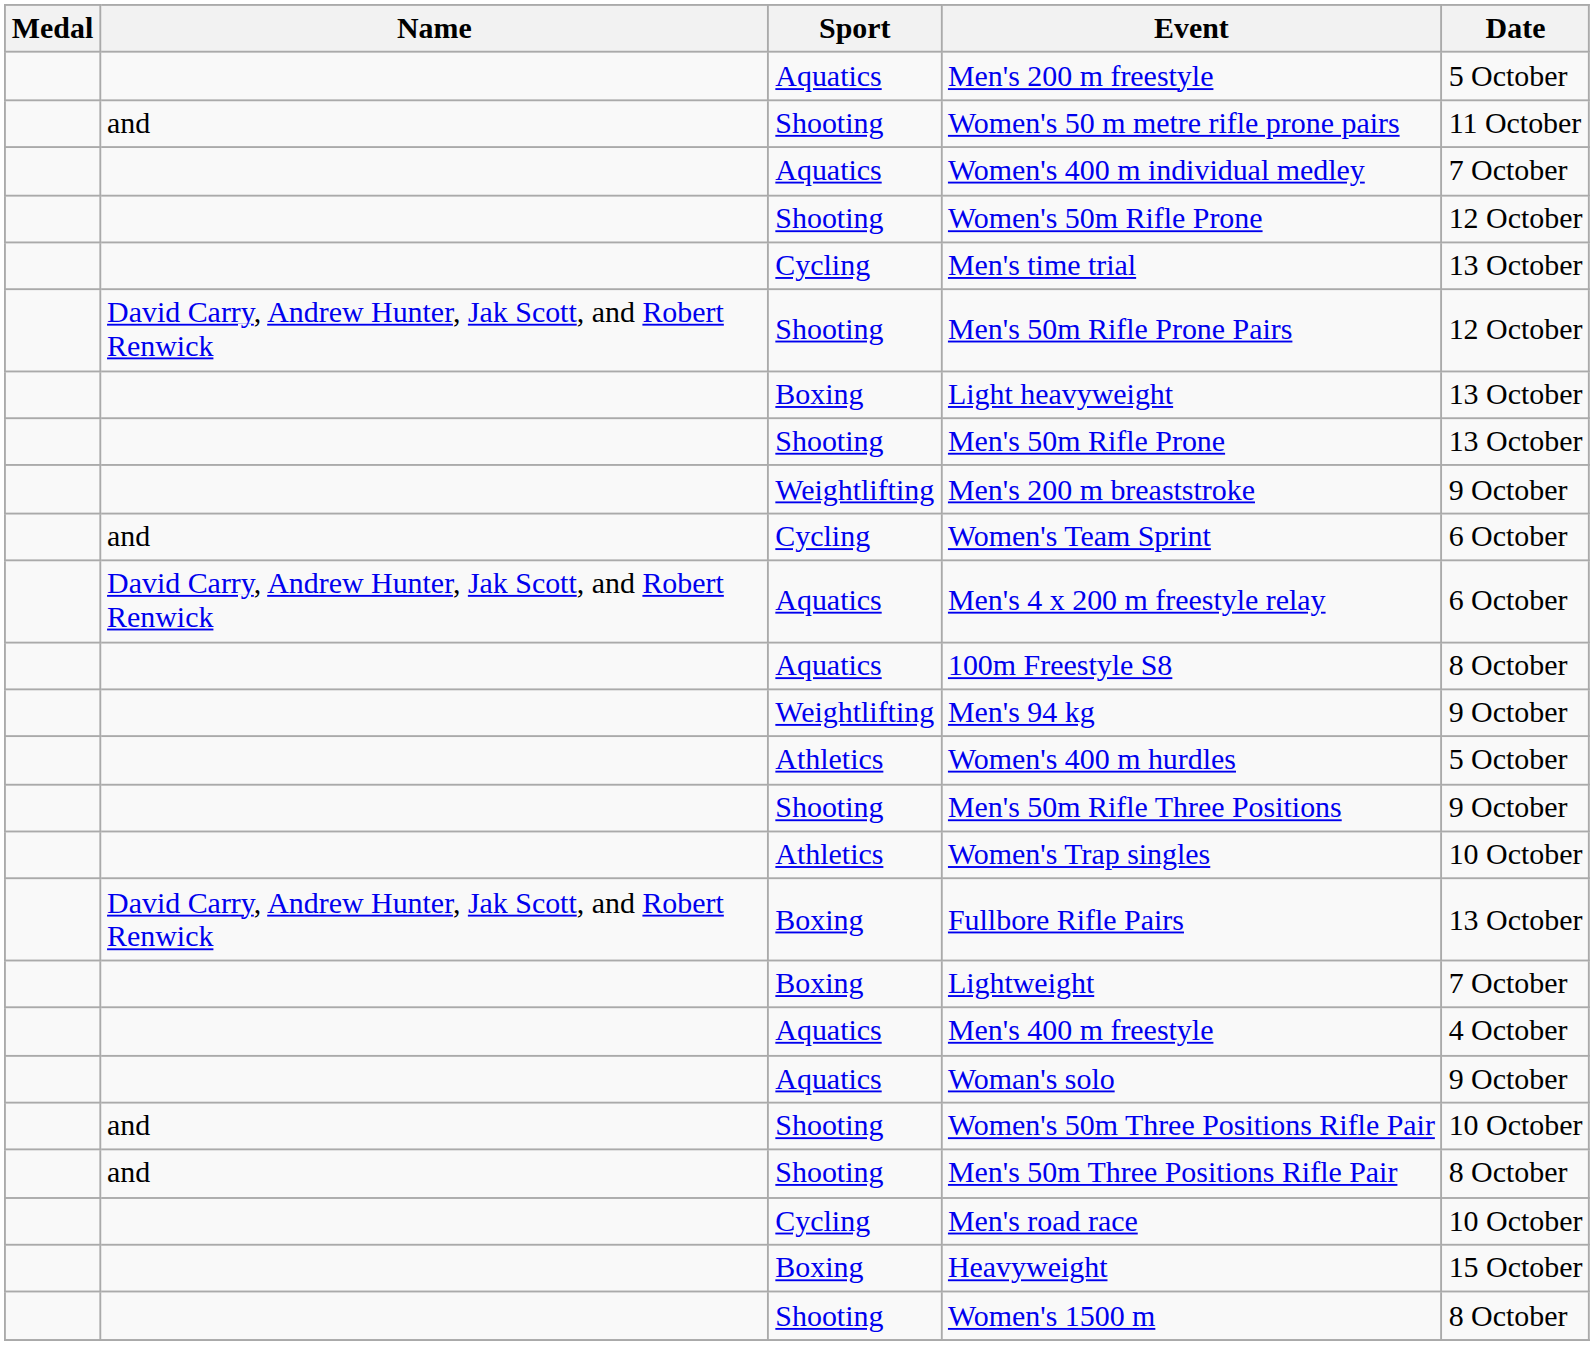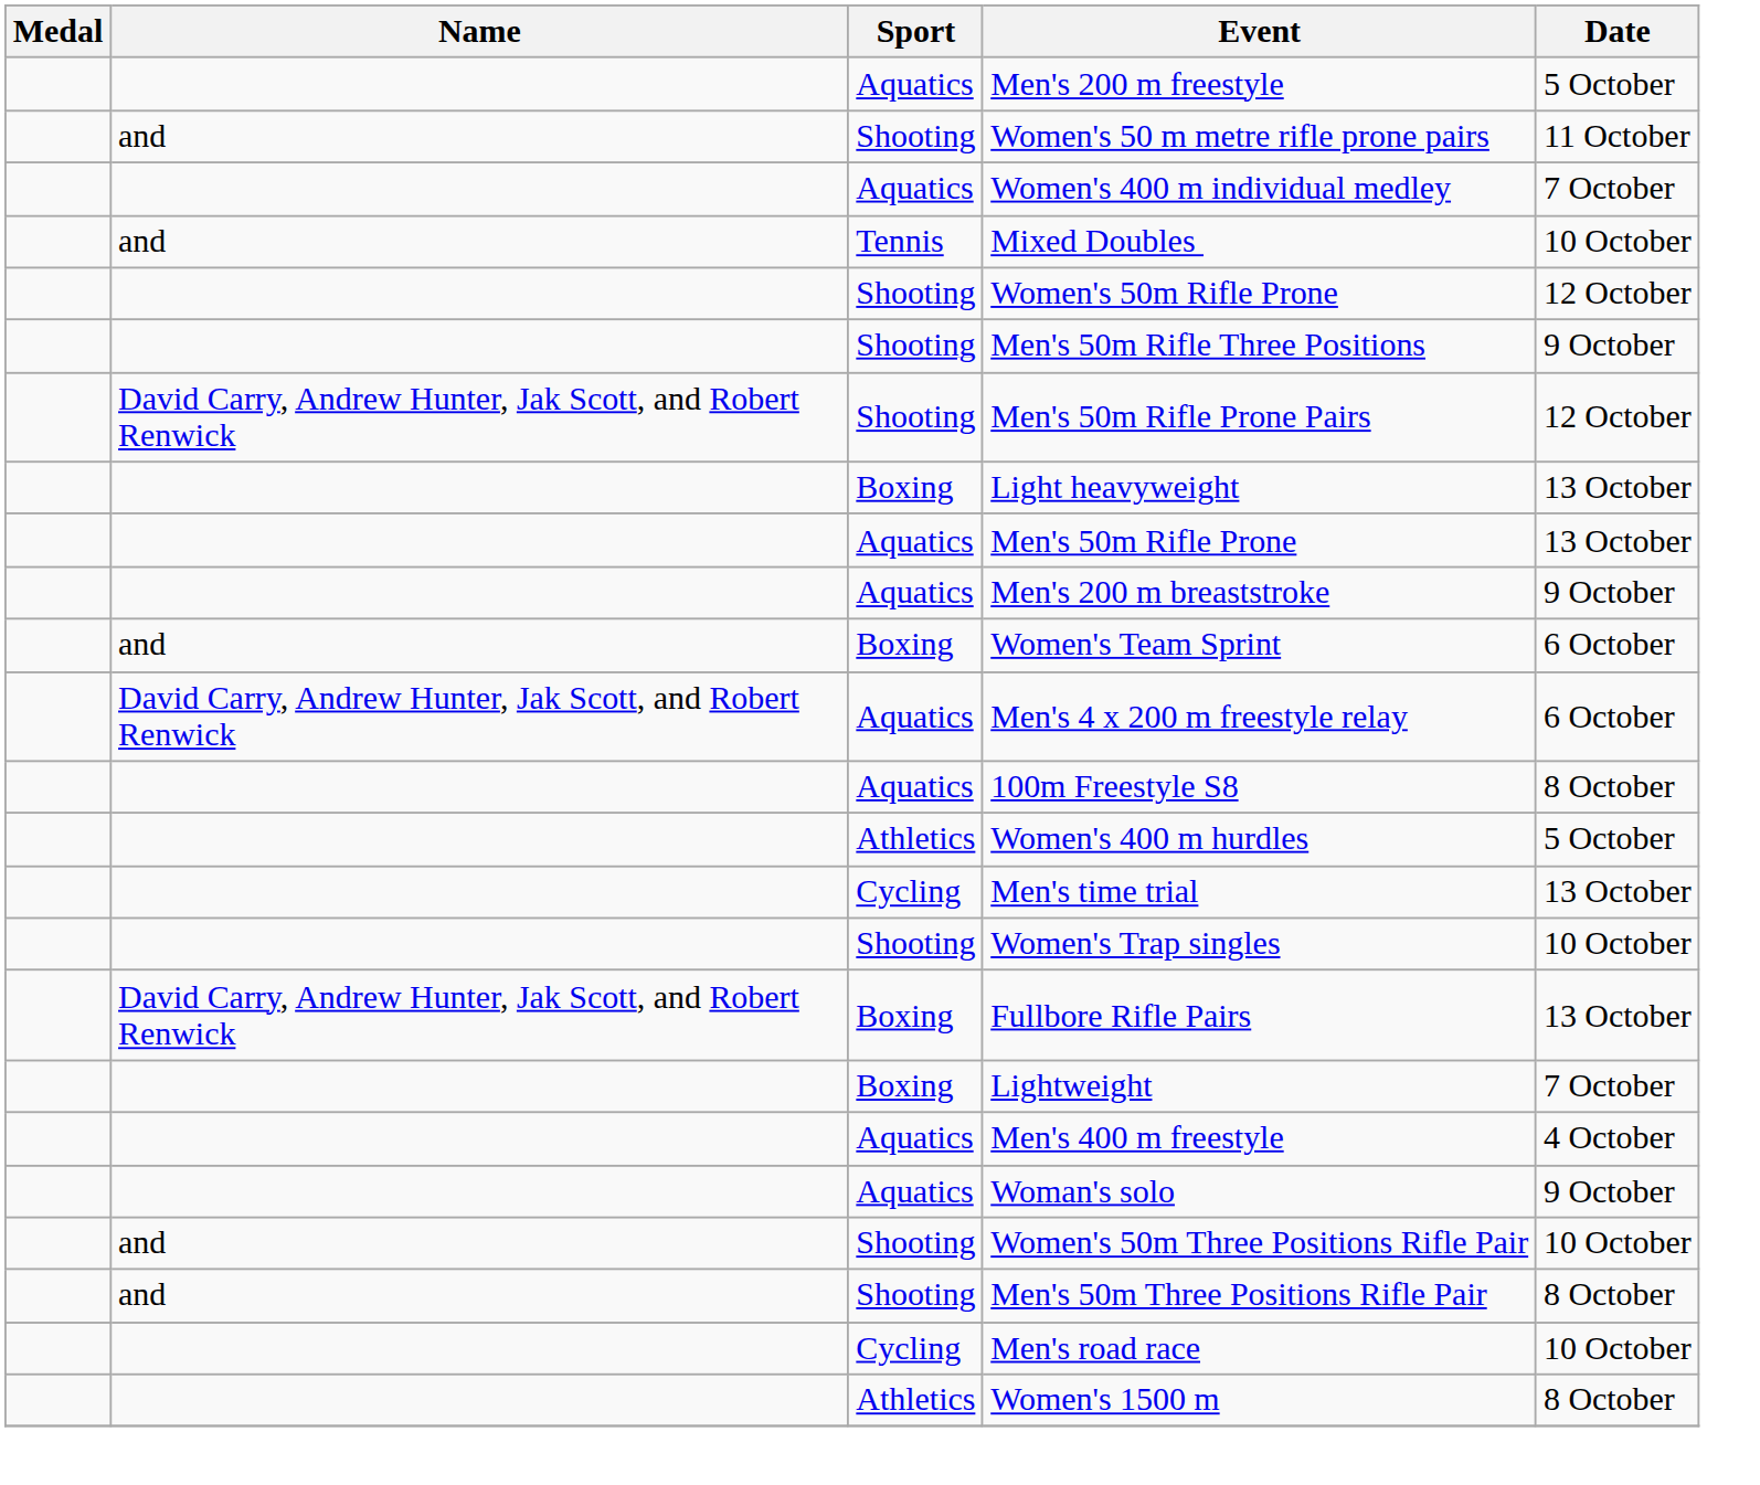 <table class="wikitable sortable">
 <tr>
 <th>Medal</th>
 <th width=350px>Name</th>
 <th>Sport</th>
 <th>Event</th>
 <th>Date</th>
 </tr>
 <tr>
 <td></td>
 <td></td>
 <td><a href='#'>Aquatics</a></td>
 <td><a href='#'>Men's 200 m freestyle</a></td>
 <td>5 October</td>
 </tr>
 <tr>
 <td></td>
 <td> and </td>
 <td><a href='#'>Shooting</a></td>
 <td><a href='#'>Women's 50 m metre rifle prone pairs</a></td>
 <td>11 October</td>
 </tr>
 <tr>
 <td></td>
 <td></td>
 <td><a href='#'>Aquatics</a></td>
 <td><a href='#'>Women's 400 m individual medley</a></td>
 <td>7 October</td>
 </tr>
 <tr>
 <td></td>
+<td> and </td>
+<td><a href='#'>Tennis</a></td>
+<td><a href='#'>Mixed Doubles </a></td>
+<td>10 October</td>
+</tr>
+<tr>
+<td></td>
 <td></td>
 <td><a href='#'>Shooting</a></td>
 <td><a href='#'>Women's 50m Rifle Prone</a></td>
 <td>12 October</td>
 </tr>
 <tr>
 <td></td>
 <td></td>
-<td><a href='#'>Cycling</a></td>
-<td><a href='#'>Men's time trial</a></td>
-<td>13 October</td>
+<td><a href='#'>Shooting</a></td>
+<td><a href='#'>Men's 50m Rifle Three Positions</a></td>
+<td>9 October</td>
 </tr>
 <tr>
 <td></td>
 <td><a href='#'>David Carry</a>, <a href='#'>Andrew Hunter</a>, <a href='#'>Jak Scott</a>, and <a href='#'>Robert Renwick</a></td>
 <td><a href='#'>Shooting</a></td>
 <td><a href='#'>Men's 50m Rifle Prone Pairs</a></td>
 <td>12 October</td>
 </tr>
 <tr>
 <td></td>
 <td></td>
 <td><a href='#'>Boxing</a></td>
 <td><a href='#'>Light heavyweight</a></td>
 <td>13 October</td>
 </tr>
 <tr>
 <td></td>
 <td></td>
-<td><a href='#'>Shooting</a></td>
+<td><a href='#'>Aquatics</a></td>
 <td><a href='#'>Men's 50m Rifle Prone</a></td>
 <td>13 October</td>
 </tr>
 <tr>
 <td></td>
 <td></td>
-<td><a href='#'>Weightlifting</a></td>
+<td><a href='#'>Aquatics</a></td>
 <td><a href='#'>Men's 200 m breaststroke</a></td>
 <td>9 October</td>
 </tr>
 <tr>
 <td></td>
 <td> and </td>
-<td><a href='#'>Cycling</a></td>
+<td><a href='#'>Boxing</a></td>
 <td><a href='#'>Women's Team Sprint</a></td>
 <td>6 October</td>
 </tr>
 <tr>
 <td></td>
 <td><a href='#'>David Carry</a>, <a href='#'>Andrew Hunter</a>, <a href='#'>Jak Scott</a>, and <a href='#'>Robert Renwick</a></td>
 <td><a href='#'>Aquatics</a></td>
 <td><a href='#'>Men's 4 x 200 m freestyle relay</a></td>
 <td>6 October</td>
 </tr>
 <tr>
 <td></td>
 <td></td>
 <td><a href='#'>Aquatics</a></td>
 <td><a href='#'>100m Freestyle S8</a></td>
 <td>8 October</td>
 </tr>
 <tr>
 <td></td>
 <td></td>
-<td><a href='#'>Weightlifting</a></td>
-<td><a href='#'>Men's 94 kg</a></td>
-<td>9 October</td>
-</tr>
-<tr>
-<td></td>
-<td></td>
 <td><a href='#'>Athletics</a></td>
 <td><a href='#'>Women's 400 m hurdles</a></td>
 <td>5 October</td>
 </tr>
 <tr>
 <td></td>
 <td></td>
-<td><a href='#'>Shooting</a></td>
-<td><a href='#'>Men's 50m Rifle Three Positions</a></td>
-<td>9 October</td>
+<td><a href='#'>Cycling</a></td>
+<td><a href='#'>Men's time trial</a></td>
+<td>13 October</td>
 </tr>
 <tr>
 <td></td>
 <td></td>
-<td><a href='#'>Athletics</a></td>
+<td><a href='#'>Shooting</a></td>
 <td><a href='#'>Women's Trap singles</a></td>
 <td>10 October</td>
 </tr>
 <tr>
 <td></td>
 <td><a href='#'>David Carry</a>, <a href='#'>Andrew Hunter</a>, <a href='#'>Jak Scott</a>, and <a href='#'>Robert Renwick</a></td>
 <td><a href='#'>Boxing</a></td>
 <td><a href='#'>Fullbore Rifle Pairs</a></td>
 <td>13 October</td>
 </tr>
 <tr>
 <td></td>
 <td></td>
 <td><a href='#'>Boxing</a></td>
 <td><a href='#'>Lightweight</a></td>
 <td>7 October</td>
 </tr>
 <tr>
 <td></td>
 <td></td>
 <td><a href='#'>Aquatics</a></td>
 <td><a href='#'>Men's 400 m freestyle</a></td>
 <td>4 October</td>
 </tr>
 <tr>
 <td></td>
 <td></td>
 <td><a href='#'>Aquatics</a></td>
 <td><a href='#'>Woman's solo</a></td>
 <td>9 October</td>
 </tr>
 <tr>
 <td></td>
 <td> and </td>
 <td><a href='#'>Shooting</a></td>
 <td><a href='#'>Women's 50m Three Positions Rifle Pair</a></td>
 <td>10 October</td>
 </tr>
 <tr>
 <td></td>
 <td> and </td>
 <td><a href='#'>Shooting</a></td>
 <td><a href='#'>Men's 50m Three Positions Rifle Pair</a></td>
 <td>8 October</td>
 </tr>
 <tr>
 <td></td>
 <td></td>
 <td><a href='#'>Cycling</a></td>
 <td><a href='#'>Men's road race</a></td>
 <td>10 October</td>
 </tr>
 <tr>
 <td></td>
 <td></td>
-<td><a href='#'>Boxing</a></td>
-<td><a href='#'>Heavyweight</a></td>
-<td>15 October</td>
-</tr>
-<tr>
-<td></td>
-<td></td>
-<td><a href='#'>Shooting</a></td>
+<td><a href='#'>Athletics</a></td>
 <td><a href='#'>Women's 1500 m</a></td>
 <td>8 October</td>
 </tr>
 <tr>
 </tr>
 </table>
